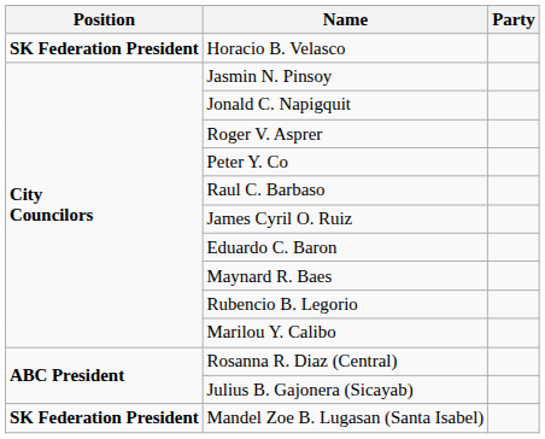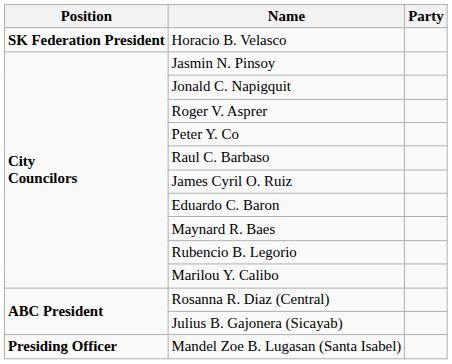 <table class=wikitable>
 <tr>
 <th>Position</th>
 <th>Name</th>
 <th colspan=2>Party</th>
 </tr>
 <tr>
 <td><strong>SK Federation President</strong></td>
 <td>Horacio B. Velasco</td>
 <td></td>
 </tr>
 <tr>
 <td rowspan=10><strong>City<br>Councilors</strong></td>
 <td>Jasmin N. Pinsoy</td>
 <td></td>
 </tr>
 <tr>
 <td>Jonald C. Napigquit</td>
 <td></td>
 </tr>
 <tr>
 <td>Roger V. Asprer</td>
 <td></td>
 </tr>
 <tr>
 <td>Peter Y. Co</td>
 <td></td>
 </tr>
 <tr>
 <td>Raul C. Barbaso</td>
 <td></td>
 </tr>
 <tr>
 <td>James Cyril O. Ruiz</td>
 <td></td>
 </tr>
 <tr>
 <td>Eduardo C. Baron</td>
 <td></td>
 </tr>
 <tr>
 <td>Maynard R. Baes</td>
 <td></td>
 </tr>
 <tr>
 <td>Rubencio B. Legorio</td>
 <td></td>
 </tr>
 <tr>
 <td>Marilou Y. Calibo</td>
 <td></td>
 </tr>
 <tr>
 <td rowspan="2"><strong>ABC President</strong></td>
 <td>Rosanna R. Diaz (Central)</td>
 <td></td>
 </tr>
 <tr>
 <td>Julius B. Gajonera (Sicayab)</td>
 <td></td>
 </tr>
 <tr>
-<td><strong>SK Federation President</strong></td>
+<td><strong>Presiding Officer</strong></td>
 <td>Mandel Zoe B. Lugasan (Santa Isabel)</td>
 <td></td>
 </tr>
 </table>
